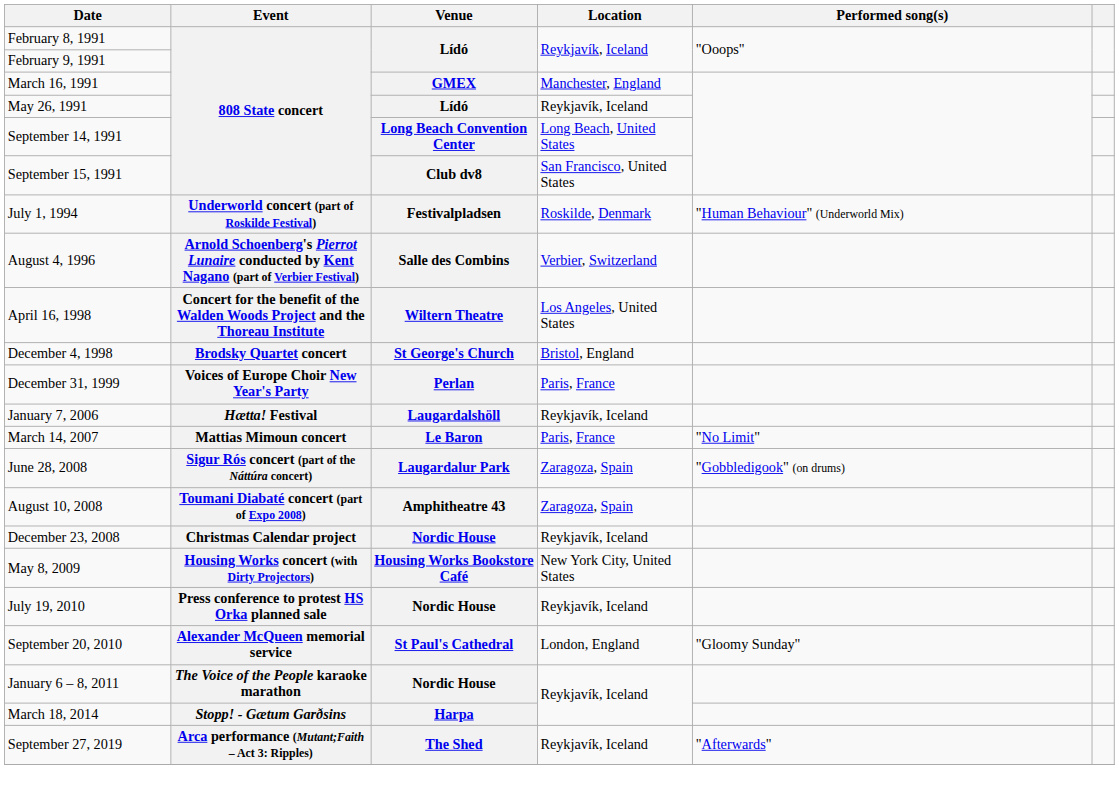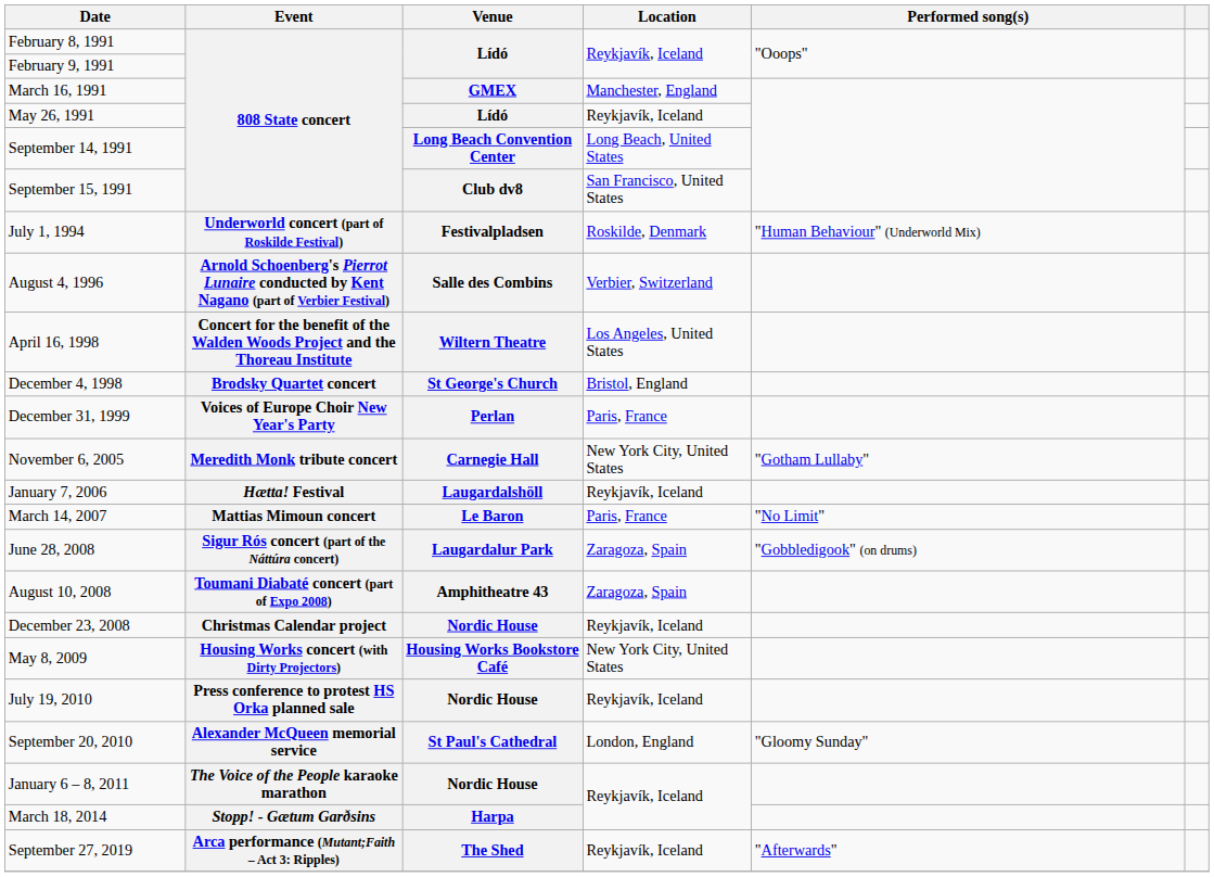 <table class="wikitable sortable plainrowheaders">
 <tr>
 <th style="width:15%;">Date</th>
 <th style="width:18%;">Event</th>
 <th style="width:15%;">Venue</th>
 <th style="width:14%;">Location</th>
 <th style="width:36%;">Performed song(s)</th>
 <th scope="col" class="unsortable"></th>
 </tr>
 <tr>
 <td>February 8, 1991</td>
 <th scope="row" rowspan=6><a href='#'>808 State</a> concert</th>
 <th scope="row" rowspan=2>Lídó</th>
 <td rowspan=2><a href='#'>Reykjavík</a>, <a href='#'>Iceland</a></td>
 <td rowspan=2>"Ooops"</td>
 <td rowspan=2 align="center"></td>
 </tr>
 <tr>
 <td>February 9, 1991</td>
 </tr>
 <tr>
 <td>March 16, 1991</td>
 <th scope="row"><a href='#'>GMEX</a></th>
 <td><a href='#'>Manchester</a>, <a href='#'>England</a></td>
 <td rowspan=4></td>
 <td align="center"></td>
 </tr>
 <tr>
 <td>May 26, 1991</td>
 <th scope="row">Lídó</th>
 <td>Reykjavík, Iceland</td>
 <td align="center"></td>
 </tr>
 <tr>
 <td>September 14, 1991</td>
 <th scope="row"><a href='#'>Long Beach Convention Center</a></th>
 <td><a href='#'>Long Beach</a>, <a href='#'>United States</a></td>
 <td align="center"></td>
 </tr>
 <tr>
 <td>September 15, 1991</td>
 <th scope="row">Club dv8</th>
 <td><a href='#'>San Francisco</a>, United States</td>
 <td align="center"></td>
 </tr>
 <tr>
 <td>July 1, 1994</td>
 <th scope="row"><a href='#'>Underworld</a> concert <small>(part of <a href='#'>Roskilde Festival</a>)</small></th>
 <th scope="row">Festivalpladsen</th>
 <td><a href='#'>Roskilde</a>, <a href='#'>Denmark</a></td>
 <td>"<a href='#'>Human Behaviour</a>" <small>(Underworld Mix)</small></td>
 <td align="center"></td>
 </tr>
 <tr>
 <td>August 4, 1996</td>
 <th scope="row"><a href='#'>Arnold Schoenberg</a>'s <em><a href='#'>Pierrot Lunaire</a></em> conducted by <a href='#'>Kent Nagano</a> <small>(part of <a href='#'>Verbier Festival</a>)</small></th>
 <th scope="row">Salle des Combins</th>
 <td><a href='#'>Verbier</a>, <a href='#'>Switzerland</a></td>
 <td></td>
 <td align="center"><br></td>
 </tr>
 <tr>
 <td>April 16, 1998</td>
 <th scope="row">Concert for the benefit of the <a href='#'>Walden Woods Project</a> and the <a href='#'>Thoreau Institute</a></th>
 <th scope="row"><a href='#'>Wiltern Theatre</a></th>
 <td><a href='#'>Los Angeles</a>, United States</td>
 <td></td>
 <td align="center"></td>
 </tr>
 <tr>
 <td>December 4, 1998</td>
 <th scope="row"><a href='#'>Brodsky Quartet</a> concert</th>
 <th scope="row"><a href='#'>St George's Church</a></th>
 <td><a href='#'>Bristol</a>, England</td>
 <td></td>
 <td align="center"></td>
 </tr>
 <tr>
 <td>December 31, 1999</td>
 <th scope="row">Voices of Europe Choir <a href='#'>New Year's Party</a></th>
 <th scope="row"><a href='#'>Perlan</a></th>
 <td><a href='#'>Paris</a>, <a href='#'>France</a></td>
 <td></td>
+<td align="center"></td>
+</tr>
+<tr>
+<td>November 6, 2005</td>
+<th scope="row"><a href='#'>Meredith Monk</a> tribute concert</th>
+<th scope="row"><a href='#'>Carnegie Hall</a></th>
+<td>New York City, United States</td>
+<td>"<a href='#'>Gotham Lullaby</a>"</td>
 <td align="center"></td>
 </tr>
 <tr>
 <td>January 7, 2006</td>
 <th scope="row"><em>Hætta!</em> Festival</th>
 <th scope="row"><a href='#'>Laugardalshöll</a></th>
 <td>Reykjavík, Iceland</td>
 <td></td>
 <td align="center"></td>
 </tr>
 <tr>
 <td>March 14, 2007</td>
 <th scope="row">Mattias Mimoun concert</th>
 <th scope="row"><a href='#'>Le Baron</a></th>
 <td><a href='#'>Paris</a>, <a href='#'>France</a></td>
 <td>"<a href='#'>No Limit</a>"</td>
 <td align="center"></td>
 </tr>
 <tr>
 <td>June 28, 2008</td>
 <th scope="row"><a href='#'>Sigur Rós</a> concert <small>(part of the <em>Náttúra</em> concert)</small></th>
 <th scope="row"><a href='#'>Laugardalur Park</a></th>
 <td><a href='#'>Zaragoza</a>, <a href='#'>Spain</a></td>
 <td>"<a href='#'>Gobbledigook</a>" <small>(on drums)</small></td>
 <td align="center"></td>
 </tr>
 <tr>
 <td>August 10, 2008</td>
 <th scope="row"><a href='#'>Toumani Diabaté</a> concert <small>(part of <a href='#'>Expo 2008</a>)</small></th>
 <th scope="row">Amphitheatre 43</th>
 <td><a href='#'>Zaragoza</a>, <a href='#'>Spain</a></td>
 <td></td>
 <td align="center"></td>
 </tr>
 <tr>
 <td>December 23, 2008</td>
 <th scope="row">Christmas Calendar project</th>
 <th scope="row"><a href='#'>Nordic House</a></th>
 <td>Reykjavík, Iceland</td>
 <td></td>
 <td align="center"></td>
 </tr>
 <tr>
 <td>May 8, 2009</td>
 <th scope="row"><a href='#'>Housing Works</a> concert <small>(with <a href='#'>Dirty Projectors</a>)</small></th>
 <th scope="row"><a href='#'>Housing Works Bookstore Café</a></th>
 <td>New York City, United States</td>
 <td></td>
 <td align="center"></td>
 </tr>
 <tr>
 <td>July 19, 2010</td>
 <th scope="row">Press conference to protest <a href='#'>HS Orka</a> planned sale</th>
 <th scope="row">Nordic House</th>
 <td>Reykjavík, Iceland</td>
 <td></td>
 <td align="center"></td>
 </tr>
 <tr>
 <td>September 20, 2010</td>
 <th scope="row"><a href='#'>Alexander McQueen</a> memorial service</th>
 <th scope="row"><a href='#'>St Paul's Cathedral</a></th>
 <td>London, England</td>
 <td>"Gloomy Sunday"</td>
 <td align="center"></td>
 </tr>
 <tr>
 <td>January 6 – 8, 2011</td>
 <th scope="row"><em>The Voice of the People</em> karaoke marathon</th>
 <th scope="row">Nordic House</th>
 <td rowspan=2>Reykjavík, Iceland</td>
 <td></td>
 <td align="center"></td>
 </tr>
 <tr>
 <td>March 18, 2014</td>
 <th scope="row"><em>Stopp! - Gætum Garðsins</em></th>
 <th scope="row"><a href='#'>Harpa</a></th>
 <td></td>
 <td align="center"></td>
 </tr>
 <tr>
 <td>September 27, 2019</td>
 <th scope="row"><a href='#'>Arca</a> performance <small>(<em>Mutant;Faith</em> – Act 3: Ripples)</small></th>
 <th scope="row"><a href='#'>The Shed</a></th>
 <td>Reykjavík, Iceland</td>
 <td>"<a href='#'>Afterwards</a>"</td>
 <td align="center"></td>
 </tr>
 <tr>
 </tr>
 </table>
